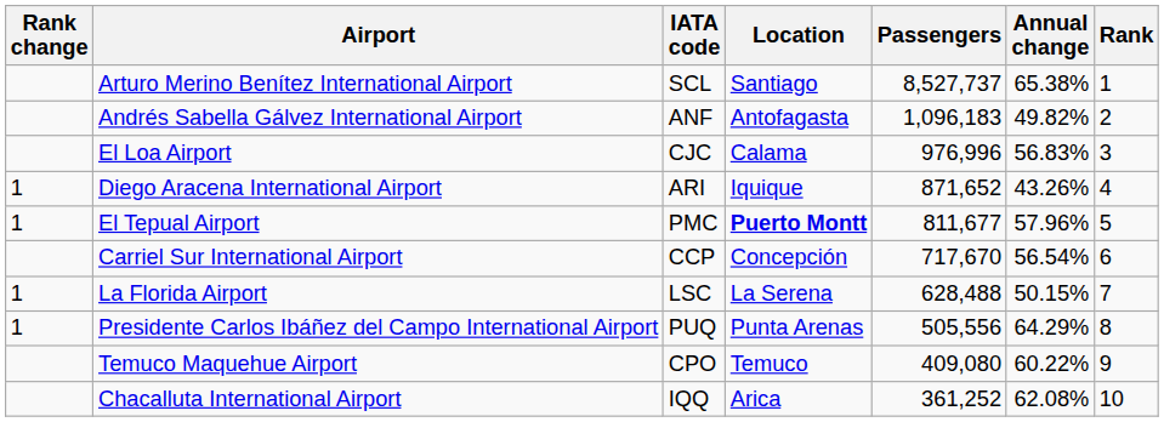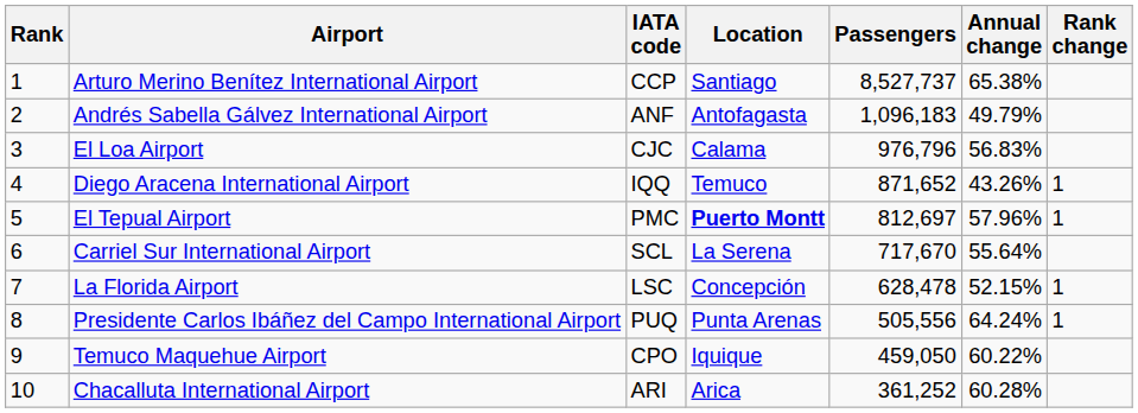 <table class="wikitable sortable">
 <tr>
-<th>Rank<br>change</th>
+<th>Rank</th>
 <th>Airport</th>
 <th>IATA<br>code</th>
 <th>Location</th>
 <th>Passengers</th>
 <th data-sort-type="number">Annual<br>change</th>
-<th>Rank</th>
+<th>Rank<br>change</th>
 </tr>
 <tr>
-<td></td>
+<td>1</td>
 <td><a href='#'>Arturo Merino Benítez International Airport</a></td>
-<td>SCL</td>
+<td>CCP</td>
 <td><a href='#'>Santiago</a></td>
 <td align="right">8,527,737</td>
 <td align="right">65.38% </td>
-<td>1</td>
+<td></td>
 </tr>
 <tr>
-<td></td>
+<td>2</td>
 <td><a href='#'>Andrés Sabella Gálvez International Airport</a></td>
 <td>ANF</td>
 <td><a href='#'>Antofagasta</a></td>
 <td align="right">1,096,183</td>
-<td align="right">49.82% </td>
-<td>2</td>
+<td align="right">49.79% </td>
+<td></td>
 </tr>
 <tr>
-<td></td>
+<td>3</td>
 <td><a href='#'>El Loa Airport</a></td>
 <td>CJC</td>
 <td><a href='#'>Calama</a></td>
-<td align="right">976,996</td>
+<td align="right">976,796</td>
 <td align="right">56.83% </td>
-<td>3</td>
+<td></td>
 </tr>
 <tr>
-<td>1</td>
+<td>4</td>
 <td><a href='#'>Diego Aracena International Airport</a></td>
-<td>ARI</td>
-<td><a href='#'>Iquique</a></td>
+<td>IQQ</td>
+<td><a href='#'>Temuco</a></td>
 <td align="right">871,652</td>
 <td align="right">43.26% </td>
-<td>4</td>
+<td>1</td>
 </tr>
 <tr>
-<td>1</td>
+<td>5</td>
 <td><a href='#'>El Tepual Airport</a></td>
 <td>PMC</td>
 <td><strong><a href='#'>Puerto Montt</a></strong></td>
-<td align="right">811,677</td>
+<td align="right">812,697</td>
 <td align="right">57.96% </td>
-<td>5</td>
+<td>1</td>
 </tr>
 <tr>
+<td>6</td>
+<td><a href='#'>Carriel Sur International Airport</a></td>
+<td>SCL</td>
+<td><a href='#'>La Serena</a></td>
+<td align="right">717,670</td>
+<td align="right">55.64% </td>
 <td></td>
-<td><a href='#'>Carriel Sur International Airport</a></td>
-<td>CCP</td>
-<td><a href='#'>Concepción</a></td>
-<td align="right">717,670</td>
-<td align="right">56.54% </td>
-<td>6</td>
 </tr>
 <tr>
-<td>1</td>
+<td>7</td>
 <td><a href='#'>La Florida Airport</a></td>
 <td>LSC</td>
-<td><a href='#'>La Serena</a></td>
-<td align="right">628,488</td>
-<td align="right">50.15% </td>
-<td>7</td>
+<td><a href='#'>Concepción</a></td>
+<td align="right">628,478</td>
+<td align="right">52.15% </td>
+<td>1</td>
 </tr>
 <tr>
-<td>1</td>
+<td>8</td>
 <td><a href='#'>Presidente Carlos Ibáñez del Campo International Airport</a></td>
 <td>PUQ</td>
 <td><a href='#'>Punta Arenas</a></td>
 <td align="right">505,556</td>
-<td align="right">64.29% </td>
-<td>8</td>
+<td align="right">64.24% </td>
+<td>1</td>
 </tr>
 <tr>
-<td></td>
+<td>9</td>
 <td><a href='#'>Temuco Maquehue Airport</a></td>
 <td>CPO</td>
-<td><a href='#'>Temuco</a></td>
-<td align="right">409,080</td>
+<td><a href='#'>Iquique</a></td>
+<td align="right">459,050</td>
 <td align="right">60.22% </td>
-<td>9</td>
+<td></td>
 </tr>
 <tr>
-<td></td>
+<td>10</td>
 <td><a href='#'>Chacalluta International Airport</a></td>
-<td>IQQ</td>
+<td>ARI</td>
 <td><a href='#'>Arica</a></td>
 <td align="right">361,252</td>
-<td align="right">62.08% </td>
-<td>10</td>
+<td align="right">60.28% </td>
+<td></td>
 </tr>
 </table>
